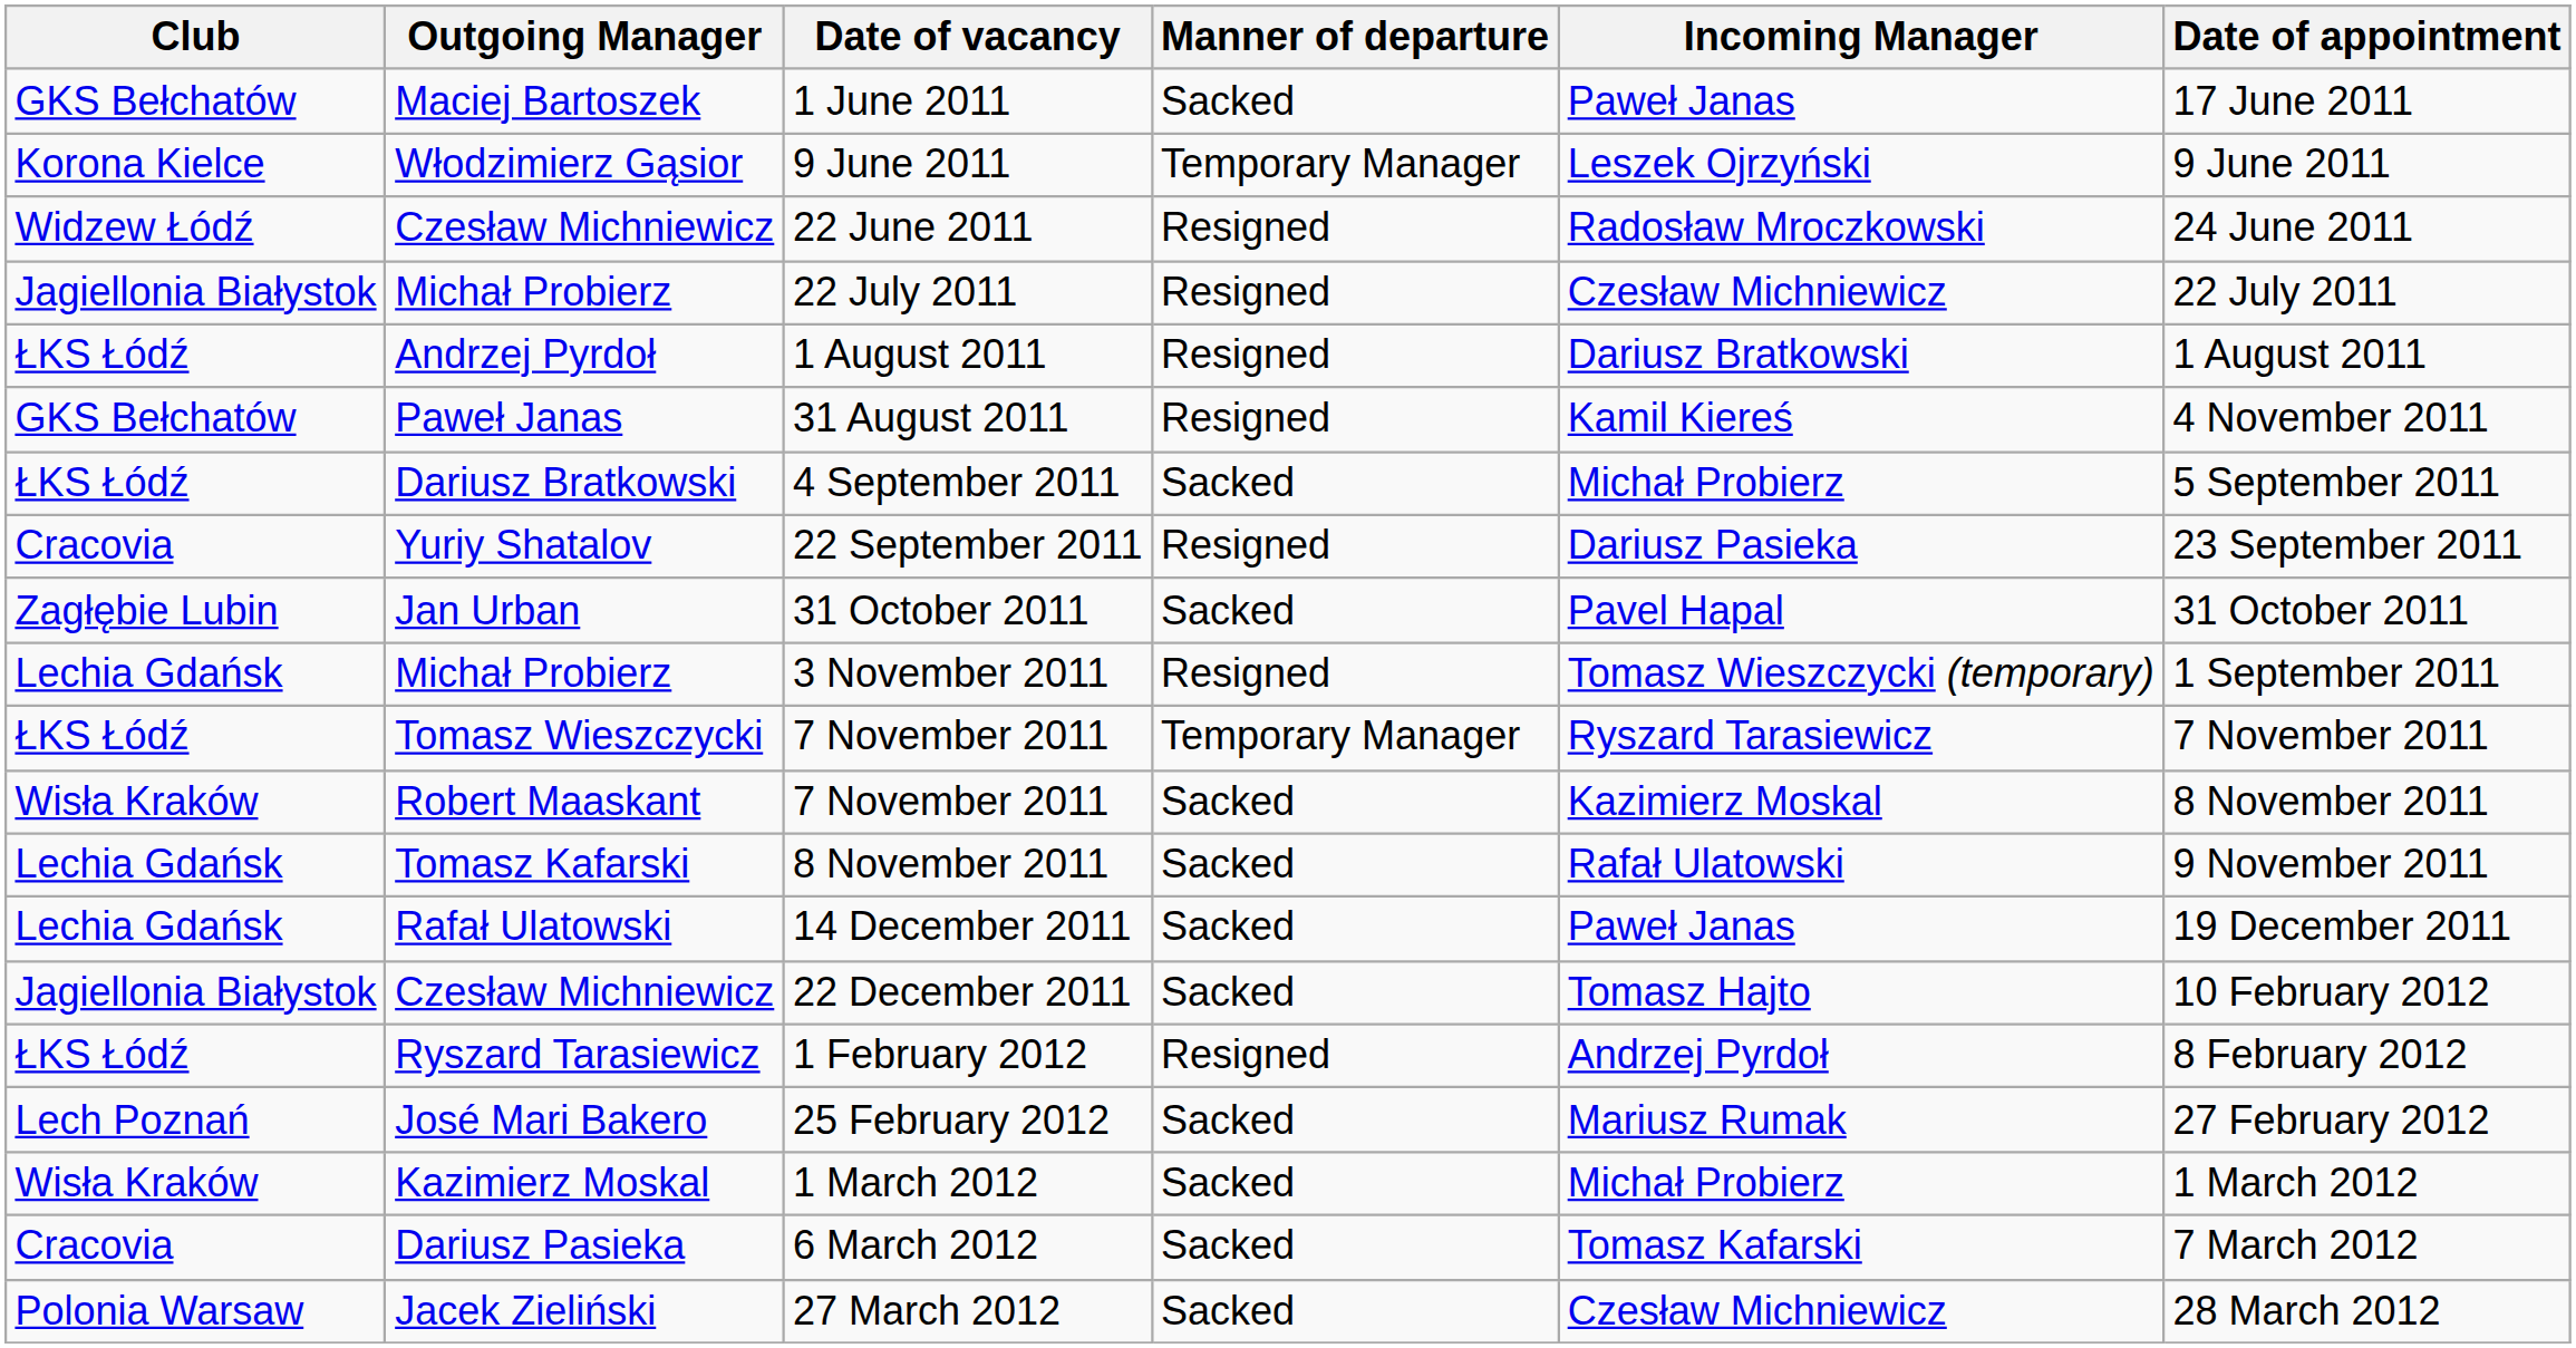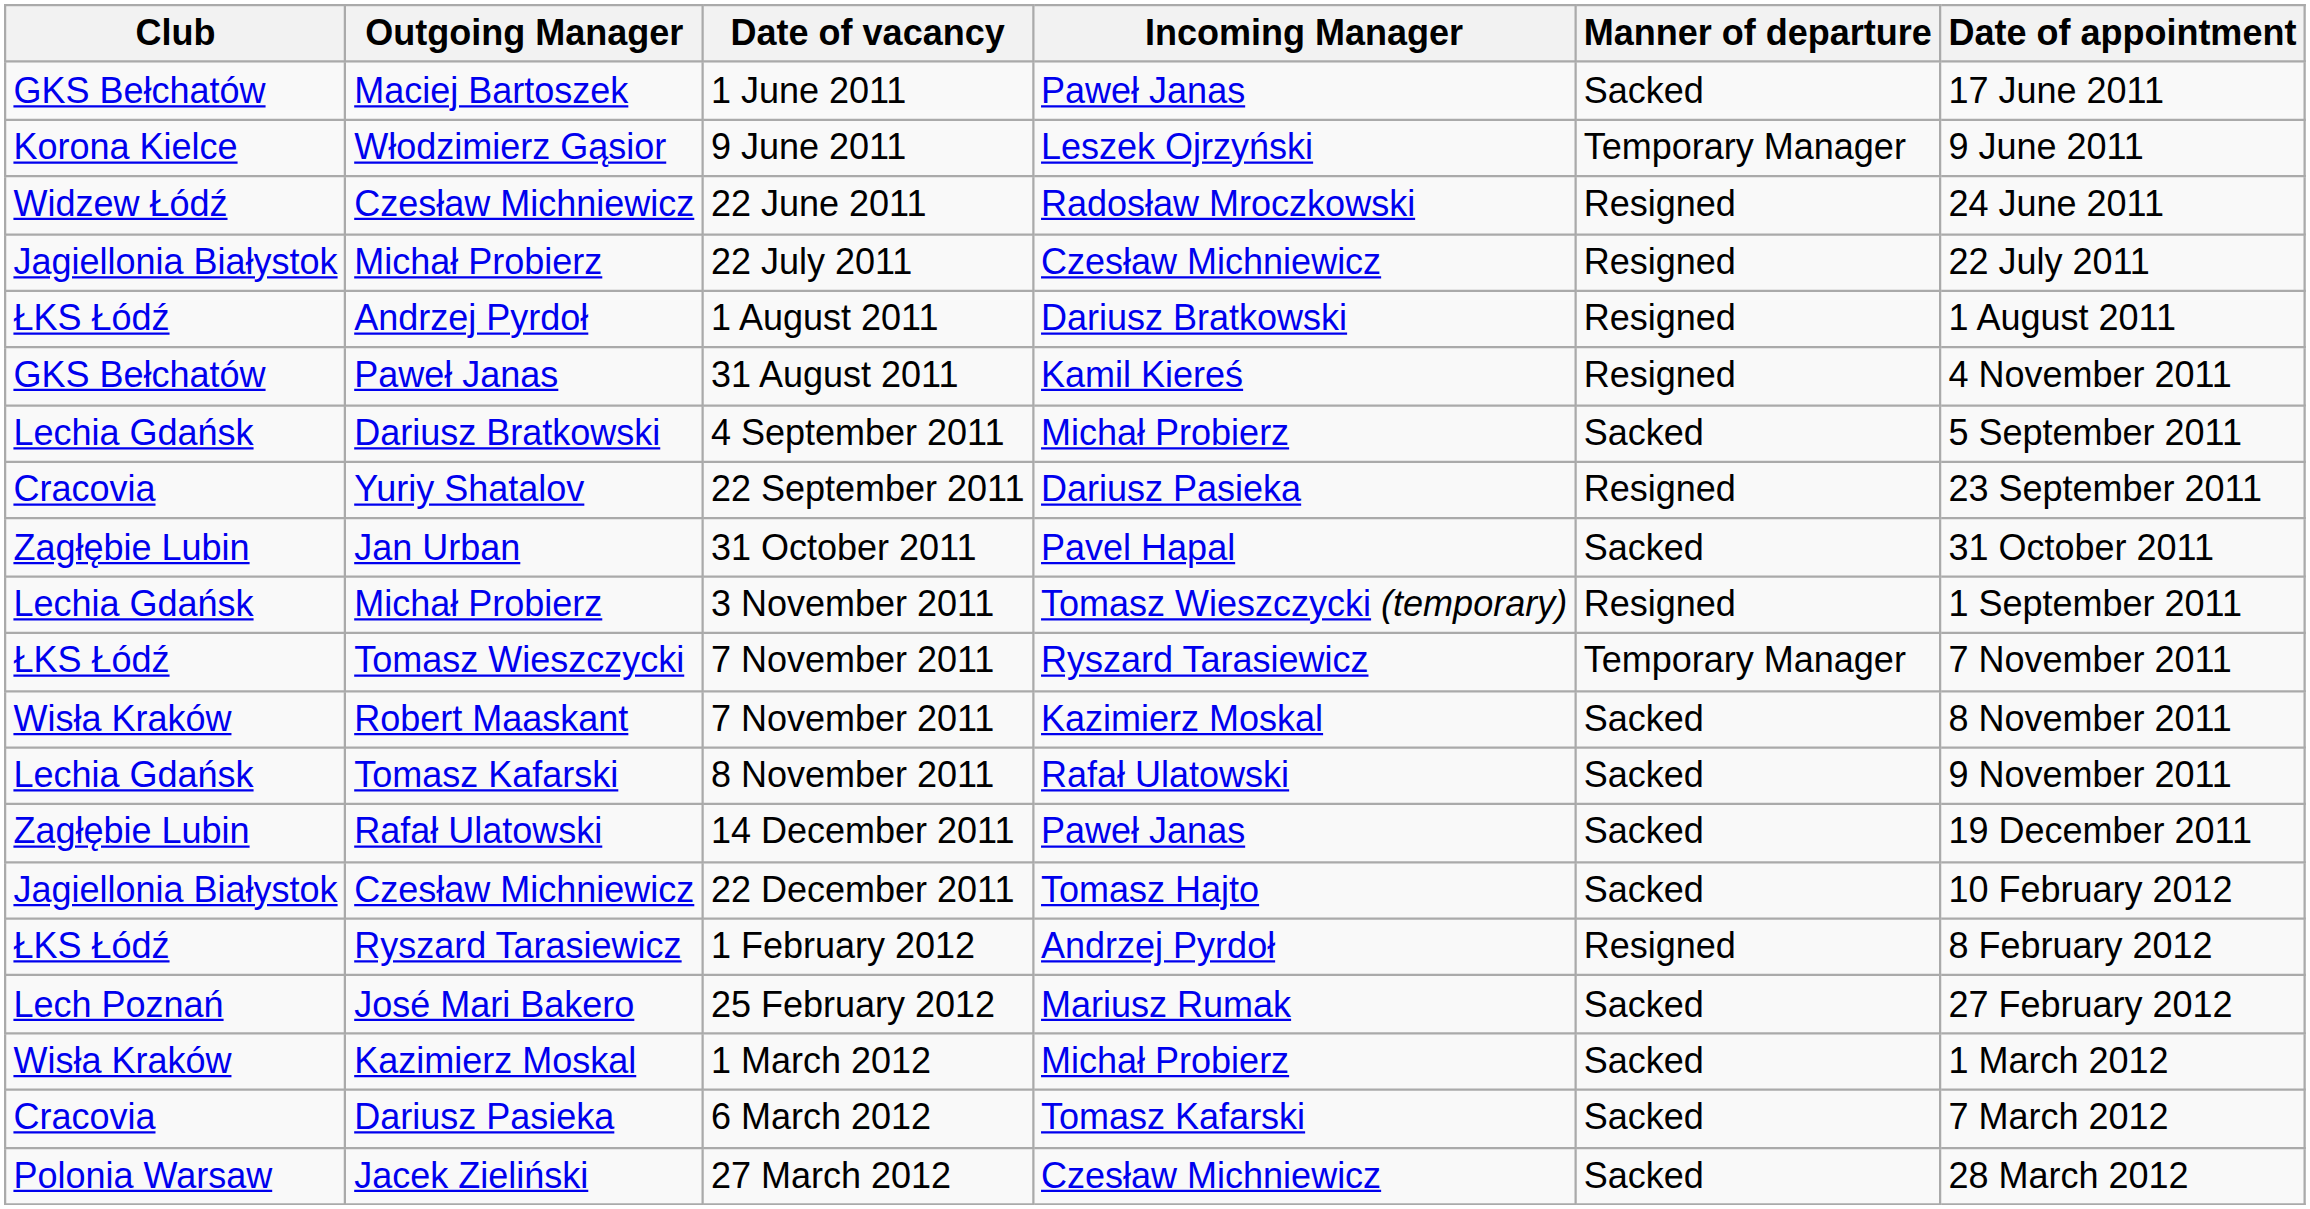 <table class="wikitable">
 <tr>
 <th>Club</th>
 <th>Outgoing Manager</th>
 <th>Date of vacancy</th>
+<th>Incoming Manager</th>
 <th>Manner of departure</th>
-<th>Incoming Manager</th>
 <th>Date of appointment</th>
 </tr>
 <tr>
 <td><a href='#'>GKS Bełchatów</a></td>
 <td> <a href='#'>Maciej Bartoszek</a></td>
 <td>1 June 2011</td>
+<td> <a href='#'>Paweł Janas</a></td>
 <td>Sacked</td>
-<td> <a href='#'>Paweł Janas</a></td>
 <td>17 June 2011</td>
 </tr>
 <tr>
 <td><a href='#'>Korona Kielce</a></td>
 <td> <a href='#'>Włodzimierz Gąsior</a></td>
 <td>9 June 2011</td>
+<td> <a href='#'>Leszek Ojrzyński</a></td>
 <td>Temporary Manager</td>
-<td> <a href='#'>Leszek Ojrzyński</a></td>
 <td>9 June 2011</td>
 </tr>
 <tr>
 <td><a href='#'>Widzew Łódź</a></td>
 <td> <a href='#'>Czesław Michniewicz</a></td>
 <td>22 June 2011</td>
+<td> <a href='#'>Radosław Mroczkowski</a></td>
 <td>Resigned</td>
-<td> <a href='#'>Radosław Mroczkowski</a></td>
 <td>24 June 2011</td>
 </tr>
 <tr>
 <td><a href='#'>Jagiellonia Białystok</a></td>
 <td> <a href='#'>Michał Probierz</a></td>
 <td>22 July 2011</td>
+<td> <a href='#'>Czesław Michniewicz</a></td>
 <td>Resigned</td>
-<td> <a href='#'>Czesław Michniewicz</a></td>
 <td>22 July 2011</td>
 </tr>
 <tr>
 <td><a href='#'>ŁKS Łódź</a></td>
 <td> <a href='#'>Andrzej Pyrdoł</a></td>
 <td>1 August 2011</td>
+<td> <a href='#'>Dariusz Bratkowski</a></td>
 <td>Resigned</td>
-<td> <a href='#'>Dariusz Bratkowski</a></td>
 <td>1 August 2011</td>
 </tr>
 <tr>
 <td><a href='#'>GKS Bełchatów</a></td>
 <td> <a href='#'>Paweł Janas</a></td>
 <td>31 August 2011</td>
+<td> <a href='#'>Kamil Kiereś</a></td>
 <td>Resigned</td>
-<td> <a href='#'>Kamil Kiereś</a></td>
 <td>4 November 2011</td>
 </tr>
 <tr>
-<td><a href='#'>ŁKS Łódź</a></td>
+<td><a href='#'>Lechia Gdańsk</a></td>
 <td> <a href='#'>Dariusz Bratkowski</a></td>
 <td>4 September 2011</td>
+<td> <a href='#'>Michał Probierz</a></td>
 <td>Sacked</td>
-<td> <a href='#'>Michał Probierz</a></td>
 <td>5 September 2011</td>
 </tr>
 <tr>
 <td><a href='#'>Cracovia</a></td>
 <td> <a href='#'>Yuriy Shatalov</a></td>
 <td>22 September 2011</td>
+<td> <a href='#'>Dariusz Pasieka</a></td>
 <td>Resigned</td>
-<td> <a href='#'>Dariusz Pasieka</a></td>
 <td>23 September 2011</td>
 </tr>
 <tr>
 <td><a href='#'>Zagłębie Lubin</a></td>
 <td> <a href='#'>Jan Urban</a></td>
 <td>31 October 2011</td>
+<td> <a href='#'>Pavel Hapal</a></td>
 <td>Sacked</td>
-<td> <a href='#'>Pavel Hapal</a></td>
 <td>31 October 2011</td>
 </tr>
 <tr>
 <td><a href='#'>Lechia Gdańsk</a></td>
 <td> <a href='#'>Michał Probierz</a></td>
 <td>3 November 2011</td>
+<td> <a href='#'>Tomasz Wieszczycki</a> <em>(temporary)</em></td>
 <td>Resigned</td>
-<td> <a href='#'>Tomasz Wieszczycki</a> <em>(temporary)</em></td>
 <td>1 September 2011</td>
 </tr>
 <tr>
 <td><a href='#'>ŁKS Łódź</a></td>
 <td> <a href='#'>Tomasz Wieszczycki</a></td>
 <td>7 November 2011</td>
+<td> <a href='#'>Ryszard Tarasiewicz</a></td>
 <td>Temporary Manager</td>
-<td> <a href='#'>Ryszard Tarasiewicz</a></td>
 <td>7 November 2011</td>
 </tr>
 <tr>
 <td><a href='#'>Wisła Kraków</a></td>
 <td> <a href='#'>Robert Maaskant</a></td>
 <td>7 November 2011</td>
+<td> <a href='#'>Kazimierz Moskal</a></td>
 <td>Sacked</td>
-<td> <a href='#'>Kazimierz Moskal</a></td>
 <td>8 November 2011</td>
 </tr>
 <tr>
 <td><a href='#'>Lechia Gdańsk</a></td>
 <td> <a href='#'>Tomasz Kafarski</a></td>
 <td>8 November 2011</td>
+<td> <a href='#'>Rafał Ulatowski</a></td>
 <td>Sacked</td>
-<td> <a href='#'>Rafał Ulatowski</a></td>
 <td>9 November 2011</td>
 </tr>
 <tr>
-<td><a href='#'>Lechia Gdańsk</a></td>
+<td><a href='#'>Zagłębie Lubin</a></td>
 <td> <a href='#'>Rafał Ulatowski</a></td>
 <td>14 December 2011</td>
+<td> <a href='#'>Paweł Janas</a></td>
 <td>Sacked</td>
-<td> <a href='#'>Paweł Janas</a></td>
 <td>19 December 2011</td>
 </tr>
 <tr>
 <td><a href='#'>Jagiellonia Białystok</a></td>
 <td> <a href='#'>Czesław Michniewicz</a></td>
 <td>22 December 2011</td>
+<td> <a href='#'>Tomasz Hajto</a></td>
 <td>Sacked</td>
-<td> <a href='#'>Tomasz Hajto</a></td>
 <td>10 February 2012</td>
 </tr>
 <tr>
 <td><a href='#'>ŁKS Łódź</a></td>
 <td> <a href='#'>Ryszard Tarasiewicz</a></td>
 <td>1 February 2012</td>
+<td> <a href='#'>Andrzej Pyrdoł</a></td>
 <td>Resigned</td>
-<td> <a href='#'>Andrzej Pyrdoł</a></td>
 <td>8 February 2012</td>
 </tr>
 <tr>
 <td><a href='#'>Lech Poznań</a></td>
 <td> <a href='#'>José Mari Bakero</a></td>
 <td>25 February 2012</td>
+<td> <a href='#'>Mariusz Rumak</a></td>
 <td>Sacked</td>
-<td> <a href='#'>Mariusz Rumak</a></td>
 <td>27 February 2012</td>
 </tr>
 <tr>
 <td><a href='#'>Wisła Kraków</a></td>
 <td> <a href='#'>Kazimierz Moskal</a></td>
 <td>1 March 2012</td>
+<td> <a href='#'>Michał Probierz</a></td>
 <td>Sacked</td>
-<td> <a href='#'>Michał Probierz</a></td>
 <td>1 March 2012</td>
 </tr>
 <tr>
 <td><a href='#'>Cracovia</a></td>
 <td> <a href='#'>Dariusz Pasieka</a></td>
 <td>6 March 2012</td>
+<td> <a href='#'>Tomasz Kafarski</a></td>
 <td>Sacked</td>
-<td> <a href='#'>Tomasz Kafarski</a></td>
 <td>7 March 2012</td>
 </tr>
 <tr>
 <td><a href='#'>Polonia Warsaw</a></td>
 <td> <a href='#'>Jacek Zieliński</a></td>
 <td>27 March 2012</td>
+<td> <a href='#'>Czesław Michniewicz</a></td>
 <td>Sacked</td>
-<td> <a href='#'>Czesław Michniewicz</a></td>
 <td>28 March 2012</td>
 </tr>
 </table>
